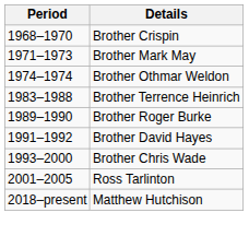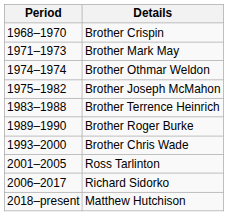 <table class="wikitable">
 <tr>
 <th>Period</th>
 <th>Details</th>
 </tr>
 <tr>
 <td>1968–1970</td>
 <td>Brother Crispin</td>
 </tr>
 <tr>
 <td>1971–1973</td>
 <td>Brother Mark May</td>
 </tr>
 <tr>
 <td>1974–1974</td>
 <td>Brother Othmar Weldon</td>
 </tr>
 <tr>
+<td>1975–1982</td>
+<td>Brother Joseph McMahon</td>
+</tr>
+<tr>
 <td>1983–1988</td>
 <td>Brother Terrence Heinrich</td>
 </tr>
 <tr>
 <td>1989–1990</td>
 <td>Brother Roger Burke</td>
-</tr>
-<tr>
-<td>1991–1992</td>
-<td>Brother David Hayes</td>
 </tr>
 <tr>
 <td>1993–2000</td>
 <td>Brother Chris Wade</td>
 </tr>
 <tr>
 <td>2001–2005</td>
 <td>Ross Tarlinton</td>
 </tr>
 <tr>
+<td>2006–2017</td>
+<td>Richard Sidorko</td>
+</tr>
+<tr>
 <td>2018–present</td>
 <td>Matthew Hutchison</td>
 </tr>
 </table>
